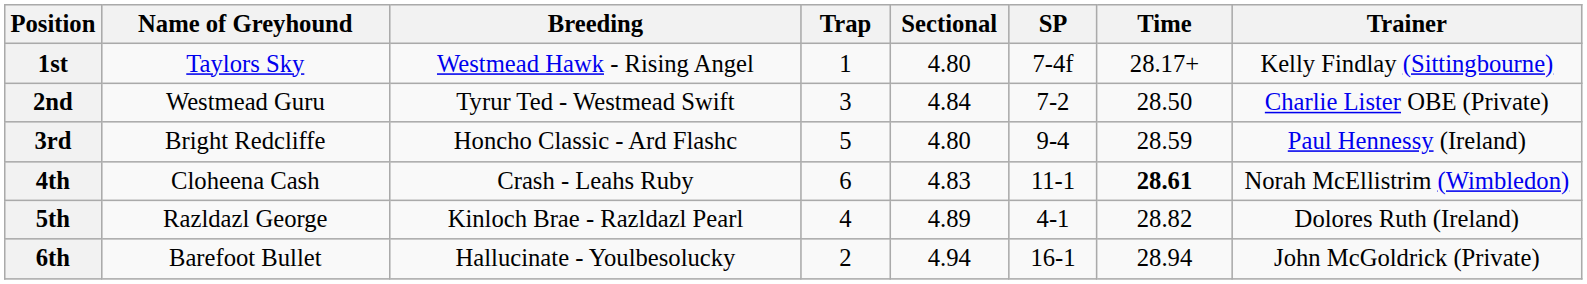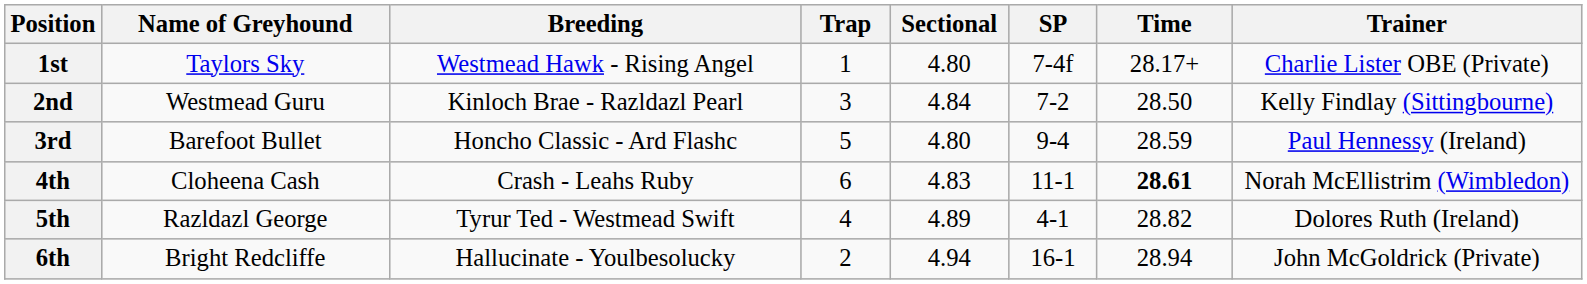 <table class="wikitable" style="text-align: center">
 <tr>
 <th width=50>Position</th>
 <th width=180>Name of Greyhound</th>
 <th width=260>Breeding</th>
 <th width=50>Trap</th>
 <th width=70>Sectional</th>
 <th width=50>SP</th>
 <th width=80>Time</th>
 <th width=220>Trainer</th>
 </tr>
 <tr>
 <th>1st</th>
 <td><a href='#'>Taylors Sky</a></td>
 <td><a href='#'>Westmead Hawk</a> - Rising Angel</td>
 <td>1</td>
 <td>4.80</td>
 <td>7-4f</td>
 <td>28.17+</td>
-<td>Kelly Findlay <a href='#'>(Sittingbourne)</a></td>
+<td><a href='#'>Charlie Lister</a> OBE (Private)</td>
 </tr>
 <tr>
 <th>2nd</th>
 <td>Westmead Guru</td>
-<td>Tyrur Ted - Westmead Swift</td>
+<td>Kinloch Brae - Razldazl Pearl</td>
 <td>3</td>
 <td>4.84</td>
 <td>7-2</td>
 <td>28.50</td>
-<td><a href='#'>Charlie Lister</a> OBE (Private)</td>
+<td>Kelly Findlay <a href='#'>(Sittingbourne)</a></td>
 </tr>
 <tr>
 <th>3rd</th>
-<td>Bright Redcliffe</td>
+<td>Barefoot Bullet</td>
 <td>Honcho Classic - Ard Flashc</td>
 <td>5</td>
 <td>4.80</td>
 <td>9-4</td>
 <td>28.59</td>
 <td><a href='#'>Paul Hennessy</a> (Ireland)</td>
 </tr>
 <tr>
 <th>4th</th>
 <td>Cloheena Cash</td>
 <td>Crash - Leahs Ruby</td>
 <td>6</td>
 <td>4.83</td>
 <td>11-1</td>
 <td><strong>28.61</strong></td>
 <td>Norah McEllistrim <a href='#'>(Wimbledon)</a></td>
 </tr>
 <tr>
 <th>5th</th>
 <td>Razldazl George</td>
-<td>Kinloch Brae - Razldazl Pearl</td>
+<td>Tyrur Ted - Westmead Swift</td>
 <td>4</td>
 <td>4.89</td>
 <td>4-1</td>
 <td>28.82</td>
 <td>Dolores Ruth (Ireland)</td>
 </tr>
 <tr>
 <th>6th</th>
-<td>Barefoot Bullet</td>
+<td>Bright Redcliffe</td>
 <td>Hallucinate - Youlbesolucky</td>
 <td>2</td>
 <td>4.94</td>
 <td>16-1</td>
 <td>28.94</td>
 <td>John McGoldrick (Private)</td>
 </tr>
 </table>
